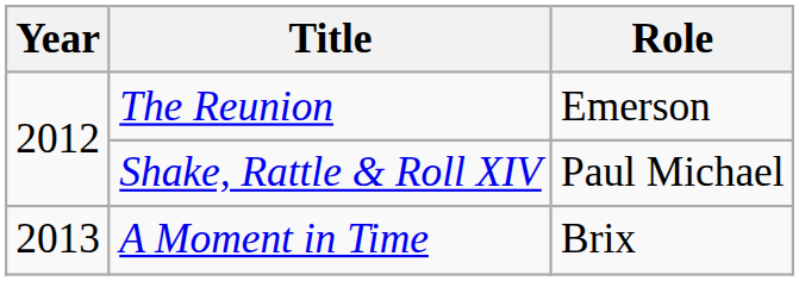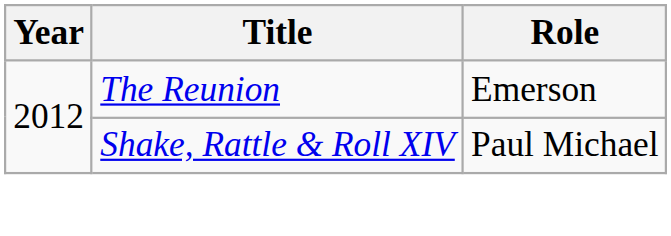 <table class="wikitable sortable">
 <tr>
 <th>Year</th>
 <th>Title</th>
 <th>Role</th>
 </tr>
 <tr>
 <td rowspan=2>2012</td>
 <td><em><a href='#'>The Reunion</a></em></td>
 <td>Emerson</td>
 </tr>
 <tr>
 <td><em><a href='#'>Shake, Rattle & Roll XIV</a></em></td>
 <td>Paul Michael</td>
 </tr>
-<tr>
-<td>2013</td>
-<td><em><a href='#'>A Moment in Time</a></em></td>
-<td>Brix</td>
-</tr>
 </table>
